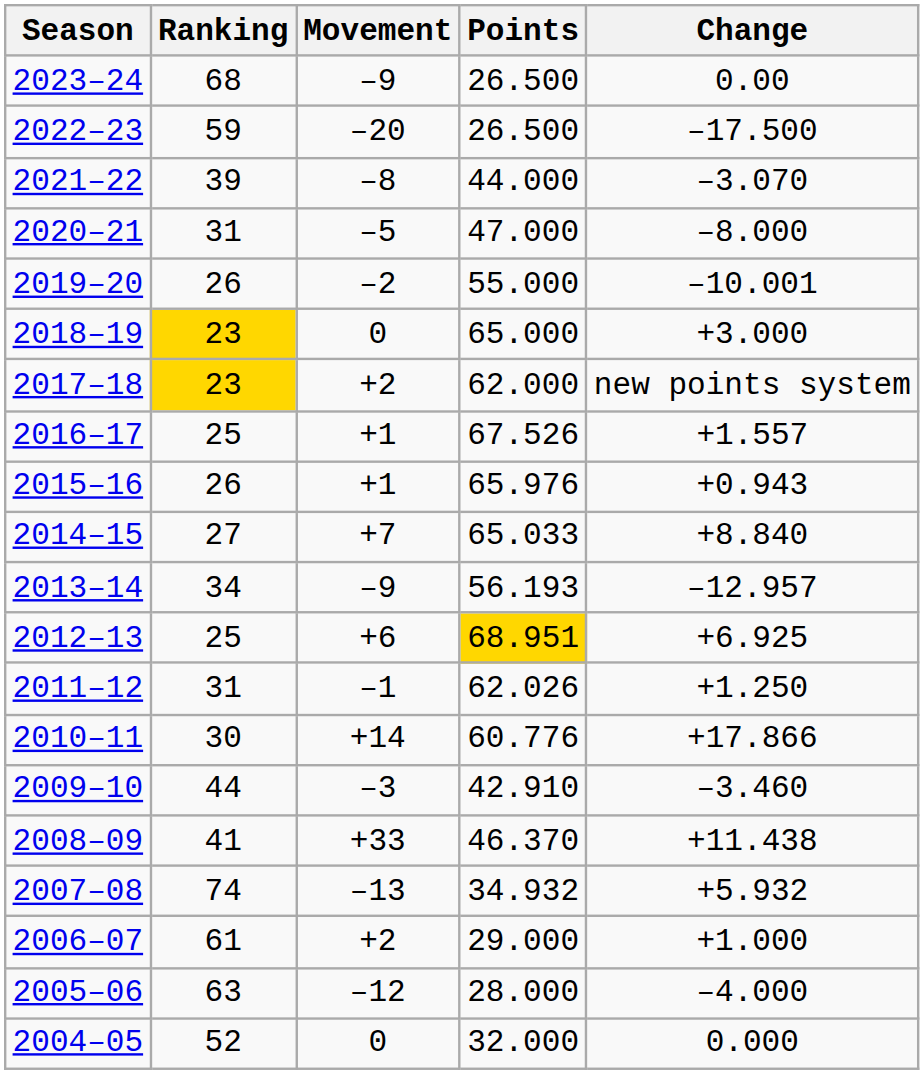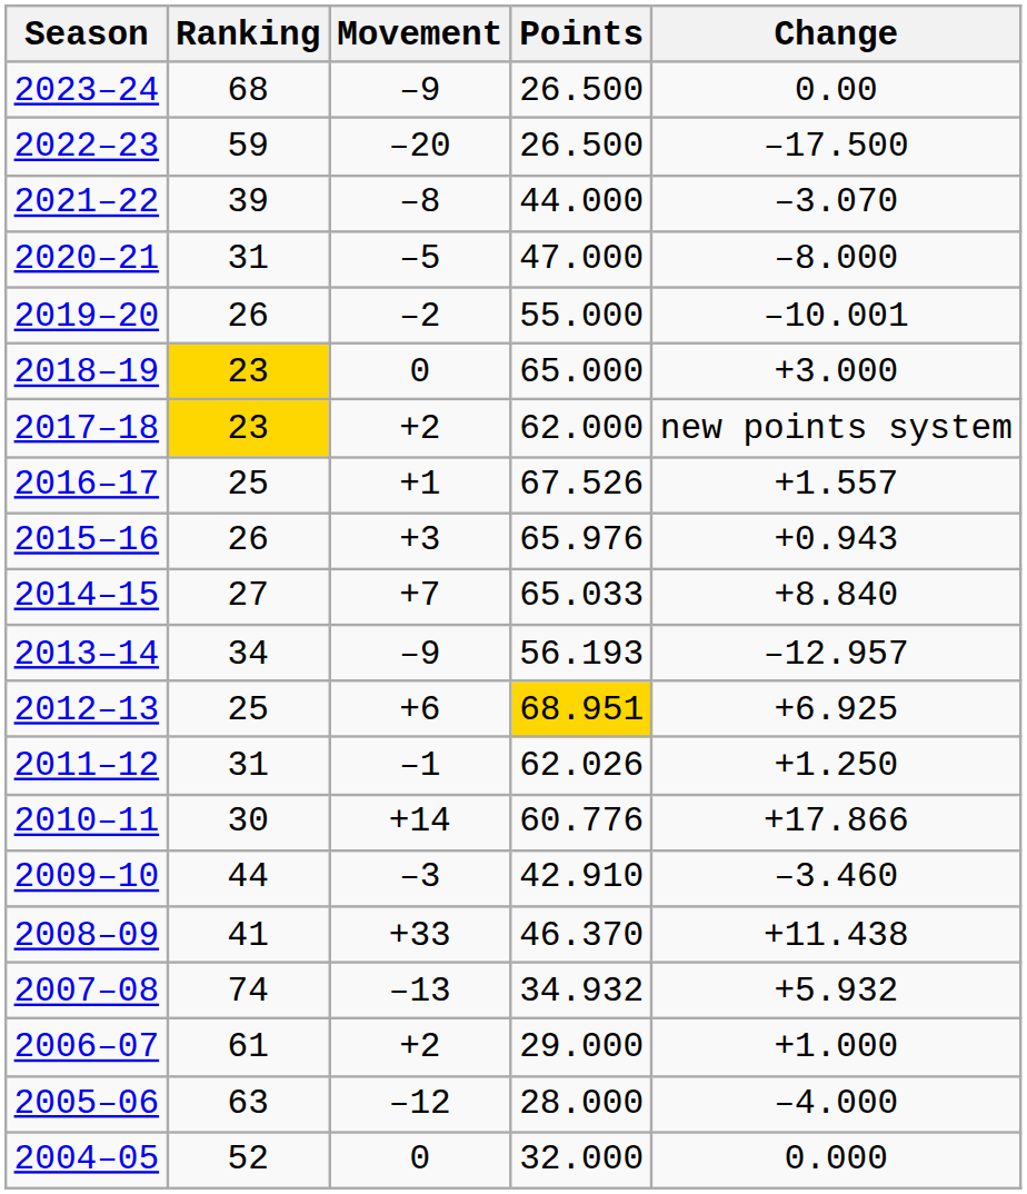 <table class="wikitable plainrowheaders sortable" style="text-align: center;">
 <tr>
 <th>Season</th>
 <th>Ranking</th>
 <th>Movement</th>
 <th>Points</th>
 <th>Change</th>
 </tr>
 <tr>
 <td><a href='#'>2023–24</a></td>
 <td>68</td>
 <td> –9</td>
 <td>26.500</td>
 <td>0.00</td>
 </tr>
 <tr>
 <td><a href='#'>2022–23</a></td>
 <td>59</td>
 <td> –20</td>
 <td>26.500</td>
 <td> –17.500</td>
 </tr>
 <tr>
 <td><a href='#'>2021–22</a></td>
 <td>39</td>
 <td> –8</td>
 <td>44.000</td>
 <td> –3.070</td>
 </tr>
 <tr>
 <td><a href='#'>2020–21</a></td>
 <td>31</td>
 <td> –5</td>
 <td>47.000</td>
 <td> –8.000</td>
 </tr>
 <tr>
 <td><a href='#'>2019–20</a></td>
 <td>26</td>
 <td> –2</td>
 <td>55.000</td>
 <td> –10.001</td>
 </tr>
 <tr>
 <td><a href='#'>2018–19</a></td>
 <td bgcolor=Gold>23</td>
 <td>0</td>
 <td>65.000</td>
 <td> +3.000</td>
 </tr>
 <tr>
 <td><a href='#'>2017–18</a></td>
 <td bgcolor=Gold>23</td>
 <td> +2</td>
 <td>62.000</td>
 <td>new points system</td>
 </tr>
 <tr>
 <td><a href='#'>2016–17</a></td>
 <td>25</td>
 <td> +1</td>
 <td>67.526</td>
 <td> +1.557</td>
 </tr>
 <tr>
 <td><a href='#'>2015–16</a></td>
 <td>26</td>
-<td> +1</td>
+<td> +3</td>
 <td>65.976</td>
 <td> +0.943</td>
 </tr>
 <tr>
 <td><a href='#'>2014–15</a></td>
 <td>27</td>
 <td> +7</td>
 <td>65.033</td>
 <td> +8.840</td>
 </tr>
 <tr>
 <td><a href='#'>2013–14</a></td>
 <td>34</td>
 <td> –9</td>
 <td>56.193</td>
 <td> –12.957</td>
 </tr>
 <tr>
 <td><a href='#'>2012–13</a></td>
 <td>25</td>
 <td> +6</td>
 <td bgcolor=Gold>68.951</td>
 <td> +6.925</td>
 </tr>
 <tr>
 <td><a href='#'>2011–12</a></td>
 <td>31</td>
 <td> –1</td>
 <td>62.026</td>
 <td> +1.250</td>
 </tr>
 <tr>
 <td><a href='#'>2010–11</a></td>
 <td>30</td>
 <td> +14</td>
 <td>60.776</td>
 <td> +17.866</td>
 </tr>
 <tr>
 <td><a href='#'>2009–10</a></td>
 <td>44</td>
 <td> –3</td>
 <td>42.910</td>
 <td> –3.460</td>
 </tr>
 <tr>
 <td><a href='#'>2008–09</a></td>
 <td>41</td>
 <td> +33</td>
 <td>46.370</td>
 <td> +11.438</td>
 </tr>
 <tr>
 <td><a href='#'>2007–08</a></td>
 <td>74</td>
 <td> –13</td>
 <td>34.932</td>
 <td> +5.932</td>
 </tr>
 <tr>
 <td><a href='#'>2006–07</a></td>
 <td>61</td>
 <td> +2</td>
 <td>29.000</td>
 <td> +1.000</td>
 </tr>
 <tr>
 <td><a href='#'>2005–06</a></td>
 <td>63</td>
 <td> –12</td>
 <td>28.000</td>
 <td> –4.000</td>
 </tr>
 <tr>
 <td><a href='#'>2004–05</a></td>
 <td>52</td>
 <td>0</td>
 <td>32.000</td>
 <td>0.000</td>
 </tr>
 </table>
